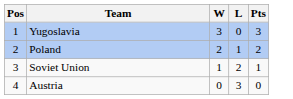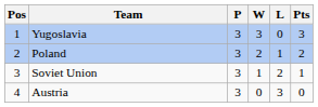 <table class="wikitable" style="font-size: 100%">
 <tr>
 <th width=15>Pos</th>
 <th width=250>Team</th>
+<th width=20>P</th>
 <th width=20>W</th>
 <th width=20>L</th>
 <th width=20>Pts</th>
 </tr>
 <tr align=center style="background: #b2ccf4;">
 <td>1</td>
 <td align="left"> Yugoslavia</td>
 <td>3</td>
+<td>3</td>
 <td>0</td>
 <td>3</td>
 </tr>
 <tr align=center style="background: #b2ccf4;">
 <td>2</td>
 <td align="left"> Poland</td>
+<td>3</td>
 <td>2</td>
 <td>1</td>
 <td>2</td>
 </tr>
 <tr align=center>
 <td>3</td>
 <td align="left"> Soviet Union</td>
+<td>3</td>
 <td>1</td>
 <td>2</td>
 <td>1</td>
 </tr>
 <tr align=center>
 <td>4</td>
 <td align="left"> Austria</td>
+<td>3</td>
 <td>0</td>
 <td>3</td>
 <td>0</td>
 </tr>
 </table>
